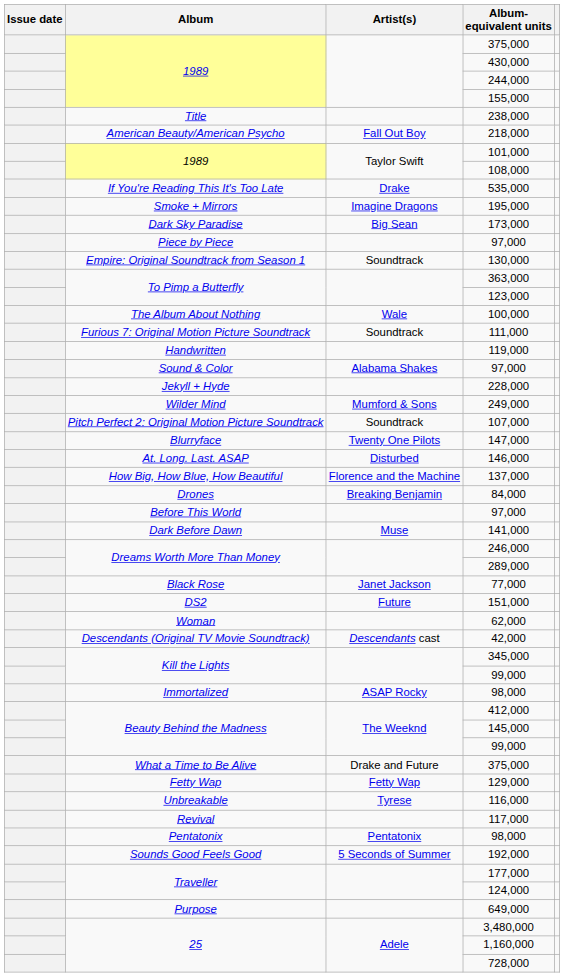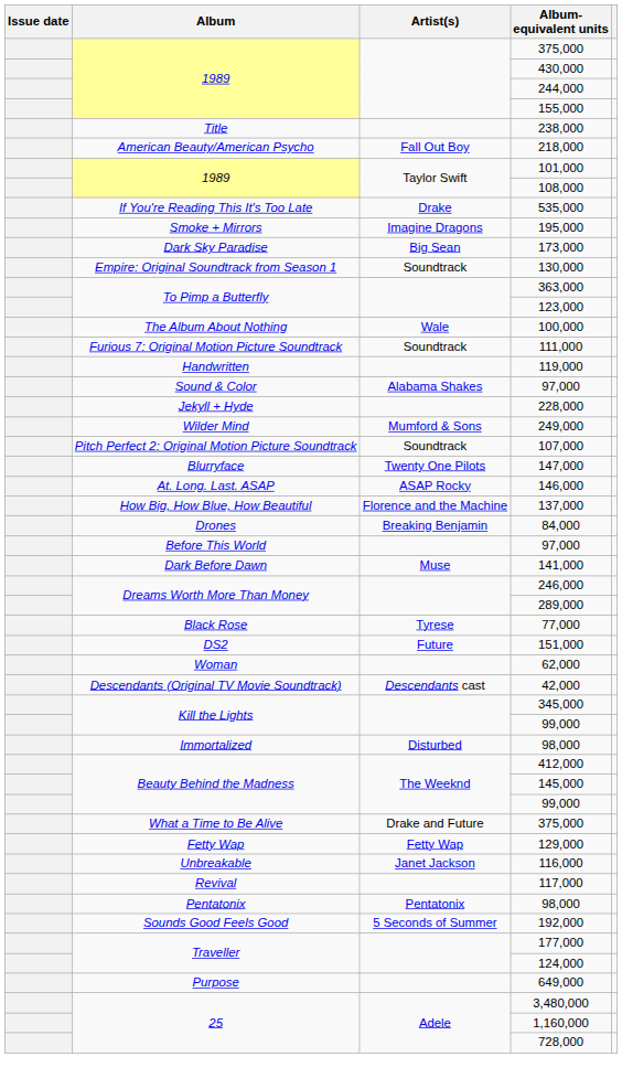 <table class="wikitable sortable plainrowheaders" style="text-align: center">
 <tr>
 <th scope=col>Issue date</th>
 <th scope=col>Album</th>
 <th scope=col>Artist(s)</th>
 <th scope=col>Album-<br>equivalent units</th>
 <th scope=col class="unsortable"></th>
 </tr>
 <tr>
 <th scope="row"></th>
 <td bgcolor=#FFFF99 rowspan="4"><em><a href='#'>1989</a></em> </td>
 <td rowspan="4"></td>
 <td rowspan="1">375,000</td>
 <td></td>
 </tr>
 <tr>
 <th scope="row"></th>
 <td rowspan="1">430,000</td>
 <td></td>
 </tr>
 <tr>
 <th scope="row"></th>
 <td rowspan="1">244,000</td>
 <td></td>
 </tr>
 <tr>
 <th scope="row"></th>
 <td rowspan="1">155,000</td>
 <td></td>
 </tr>
 <tr>
 <th scope="row"></th>
 <td><em><a href='#'>Title</a></em></td>
 <td></td>
 <td>238,000</td>
 <td></td>
 </tr>
 <tr>
 <th scope="row"></th>
 <td><em><a href='#'>American Beauty/American Psycho</a></em></td>
 <td><a href='#'>Fall Out Boy</a></td>
 <td>218,000</td>
 <td></td>
 </tr>
 <tr>
 <th scope="row"></th>
 <td bgcolor=#FFFF99 rowspan="2"><em>1989</em> </td>
 <td rowspan="2" data-sort-value="Swift, Taylor">Taylor Swift</td>
 <td rowspan="1">101,000</td>
 <td></td>
 </tr>
 <tr>
 <th scope="row"></th>
 <td rowspan="1">108,000</td>
 <td></td>
 </tr>
 <tr>
 <th scope="row"></th>
 <td><em><a href='#'>If You're Reading This It's Too Late</a></em></td>
 <td><a href='#'>Drake</a></td>
 <td>535,000</td>
 <td></td>
 </tr>
 <tr>
 <th scope="row"></th>
 <td><em><a href='#'>Smoke + Mirrors</a></em></td>
 <td><a href='#'>Imagine Dragons</a></td>
 <td>195,000</td>
 <td></td>
 </tr>
 <tr>
 <th scope="row"></th>
 <td><em><a href='#'>Dark Sky Paradise</a></em></td>
 <td><a href='#'>Big Sean</a></td>
 <td>173,000</td>
-<td></td>
-</tr>
-<tr>
-<th scope="row"></th>
-<td><em><a href='#'>Piece by Piece</a></em></td>
-<td></td>
-<td>97,000</td>
 <td></td>
 </tr>
 <tr>
 <th scope="row"></th>
 <td><em><a href='#'>Empire: Original Soundtrack from Season 1</a></em></td>
 <td>Soundtrack</td>
 <td>130,000</td>
 <td></td>
 </tr>
 <tr>
 <th scope="row"></th>
 <td rowspan="2"><em><a href='#'>To Pimp a Butterfly</a></em></td>
 <td rowspan="2"></td>
 <td rowspan="1">363,000</td>
 <td></td>
 </tr>
 <tr>
 <th scope="row"></th>
 <td rowspan="1">123,000</td>
 <td></td>
 </tr>
 <tr>
 <th scope="row"></th>
 <td><em><a href='#'>The Album About Nothing</a></em></td>
 <td><a href='#'>Wale</a></td>
 <td>100,000</td>
 <td></td>
 </tr>
 <tr>
 <th scope="row"></th>
 <td><em><a href='#'>Furious 7: Original Motion Picture Soundtrack</a></em></td>
 <td>Soundtrack</td>
 <td>111,000</td>
 <td></td>
 </tr>
 <tr>
 <th scope="row"></th>
 <td><em><a href='#'>Handwritten</a></em></td>
 <td></td>
 <td>119,000</td>
 <td></td>
 </tr>
 <tr>
 <th scope="row"></th>
 <td><em><a href='#'>Sound & Color</a></em></td>
 <td><a href='#'>Alabama Shakes</a></td>
 <td>97,000</td>
 <td></td>
 </tr>
 <tr>
 <th scope="row"></th>
 <td><em><a href='#'>Jekyll + Hyde</a></em></td>
 <td></td>
 <td>228,000</td>
 <td></td>
 </tr>
 <tr>
 <th scope="row"></th>
 <td><em><a href='#'>Wilder Mind</a></em></td>
 <td><a href='#'>Mumford & Sons</a></td>
 <td>249,000</td>
 <td></td>
 </tr>
 <tr>
 <th scope="row"></th>
 <td><em><a href='#'>Pitch Perfect 2: Original Motion Picture Soundtrack</a></em></td>
 <td>Soundtrack</td>
 <td>107,000</td>
 <td></td>
 </tr>
 <tr>
 <th scope="row"></th>
 <td><em><a href='#'>Blurryface</a></em></td>
 <td><a href='#'>Twenty One Pilots</a></td>
 <td>147,000</td>
 <td></td>
 </tr>
 <tr>
 <th scope="row"></th>
 <td><em><a href='#'>At. Long. Last. ASAP</a></em></td>
-<td><a href='#'>Disturbed</a></td>
+<td data-sort-value="ASAP Rocky"><a href='#'>ASAP Rocky</a></td>
 <td>146,000</td>
 <td></td>
 </tr>
 <tr>
 <th scope="row"></th>
 <td><em><a href='#'>How Big, How Blue, How Beautiful</a></em></td>
 <td><a href='#'>Florence and the Machine</a></td>
 <td>137,000</td>
 <td></td>
 </tr>
 <tr>
 <th scope="row"></th>
 <td><em><a href='#'>Drones</a></em></td>
 <td><a href='#'>Breaking Benjamin</a></td>
 <td>84,000</td>
 <td></td>
 </tr>
 <tr>
 <th scope="row"></th>
 <td><em><a href='#'>Before This World</a></em></td>
 <td></td>
 <td>97,000</td>
 <td></td>
 </tr>
 <tr>
 <th scope="row"></th>
 <td><em><a href='#'>Dark Before Dawn</a></em></td>
 <td><a href='#'>Muse</a></td>
 <td>141,000</td>
 <td></td>
 </tr>
 <tr>
 <th scope="row"></th>
 <td rowspan="2"><em><a href='#'>Dreams Worth More Than Money</a></em></td>
 <td rowspan="2"></td>
 <td rowspan="1">246,000</td>
 <td></td>
 </tr>
 <tr>
 <th scope="row"></th>
 <td rowspan="1">289,000</td>
 <td></td>
 </tr>
 <tr>
 <th scope="row"></th>
 <td><em><a href='#'>Black Rose</a></em></td>
-<td data-sort-value="Jackson, Janet"><a href='#'>Janet Jackson</a></td>
+<td><a href='#'>Tyrese</a></td>
 <td>77,000</td>
 <td></td>
 </tr>
 <tr>
 <th scope="row"></th>
 <td><em><a href='#'>DS2</a></em></td>
 <td><a href='#'>Future</a></td>
 <td>151,000</td>
 <td></td>
 </tr>
 <tr>
 <th scope="row"></th>
 <td><em><a href='#'>Woman</a></em></td>
 <td></td>
 <td>62,000</td>
 <td></td>
 </tr>
 <tr>
 <th scope="row"></th>
 <td><em><a href='#'>Descendants (Original TV Movie Soundtrack)</a></em></td>
 <td><em><a href='#'>Descendants</a></em> cast</td>
 <td>42,000</td>
 <td></td>
 </tr>
 <tr>
 <th scope="row"></th>
 <td rowspan="2"><em><a href='#'>Kill the Lights</a></em></td>
 <td rowspan="2"></td>
 <td rowspan="1">345,000</td>
 <td></td>
 </tr>
 <tr>
 <th scope="row"></th>
 <td rowspan="1">99,000</td>
 <td></td>
 </tr>
 <tr>
 <th scope="row"></th>
 <td><em><a href='#'>Immortalized</a></em></td>
-<td data-sort-value="ASAP Rocky"><a href='#'>ASAP Rocky</a></td>
+<td><a href='#'>Disturbed</a></td>
 <td>98,000</td>
 <td></td>
 </tr>
 <tr>
 <th scope="row"></th>
 <td rowspan="3"><em><a href='#'>Beauty Behind the Madness</a></em></td>
 <td rowspan="3" data-sort-value="Weeknd, The"><a href='#'>The Weeknd</a></td>
 <td rowspan="1">412,000</td>
 <td></td>
 </tr>
 <tr>
 <th scope="row"></th>
 <td rowspan="1">145,000</td>
 <td></td>
 </tr>
 <tr>
 <th scope="row"></th>
 <td rowspan="1">99,000</td>
 <td></td>
 </tr>
 <tr>
 <th scope="row"></th>
 <td><em><a href='#'>What a Time to Be Alive</a></em></td>
 <td>Drake and Future</td>
 <td>375,000</td>
 <td></td>
 </tr>
 <tr>
 <th scope="row"></th>
 <td><em><a href='#'>Fetty Wap</a></em></td>
 <td><a href='#'>Fetty Wap</a></td>
 <td>129,000</td>
 <td></td>
 </tr>
 <tr>
 <th scope="row"></th>
 <td><em><a href='#'>Unbreakable</a></em></td>
-<td><a href='#'>Tyrese</a></td>
+<td data-sort-value="Jackson, Janet"><a href='#'>Janet Jackson</a></td>
 <td>116,000</td>
 <td></td>
 </tr>
 <tr>
 <th scope="row"></th>
 <td><em><a href='#'>Revival</a></em></td>
 <td></td>
 <td>117,000</td>
 <td></td>
 </tr>
 <tr>
 <th scope="row"></th>
 <td><em><a href='#'>Pentatonix</a></em></td>
 <td><a href='#'>Pentatonix</a></td>
 <td>98,000</td>
 <td></td>
 </tr>
 <tr>
 <th scope="row"></th>
 <td><em><a href='#'>Sounds Good Feels Good</a></em></td>
 <td data-sort-value="Five Seconds of Summer"><a href='#'>5 Seconds of Summer</a></td>
 <td>192,000</td>
 <td></td>
 </tr>
 <tr>
 <th scope="row"></th>
 <td rowspan="2"><em><a href='#'>Traveller</a></em></td>
 <td rowspan="2"></td>
 <td rowspan="1">177,000</td>
 <td></td>
 </tr>
 <tr>
 <th scope="row"></th>
 <td rowspan="1">124,000</td>
 <td></td>
 </tr>
 <tr>
 <th scope="row"></th>
 <td><em><a href='#'>Purpose</a></em></td>
 <td></td>
 <td>649,000</td>
 <td></td>
 </tr>
 <tr>
 <th scope="row"></th>
 <td rowspan="3"><em><a href='#'>25</a></em></td>
 <td rowspan="3"><a href='#'>Adele</a></td>
 <td rowspan="1">3,480,000</td>
 <td></td>
 </tr>
 <tr>
 <th scope="row"></th>
 <td rowspan="1">1,160,000</td>
 <td></td>
 </tr>
 <tr>
 <th scope="row"></th>
 <td rowspan="1">728,000</td>
 <td></td>
 </tr>
 </table>
